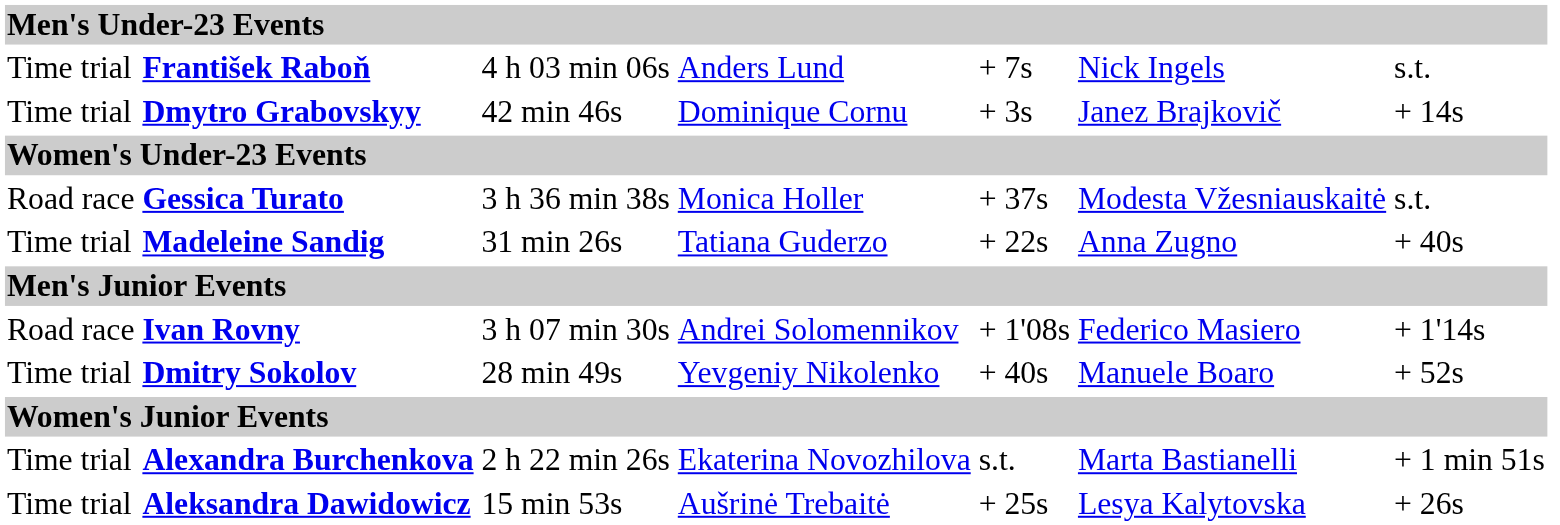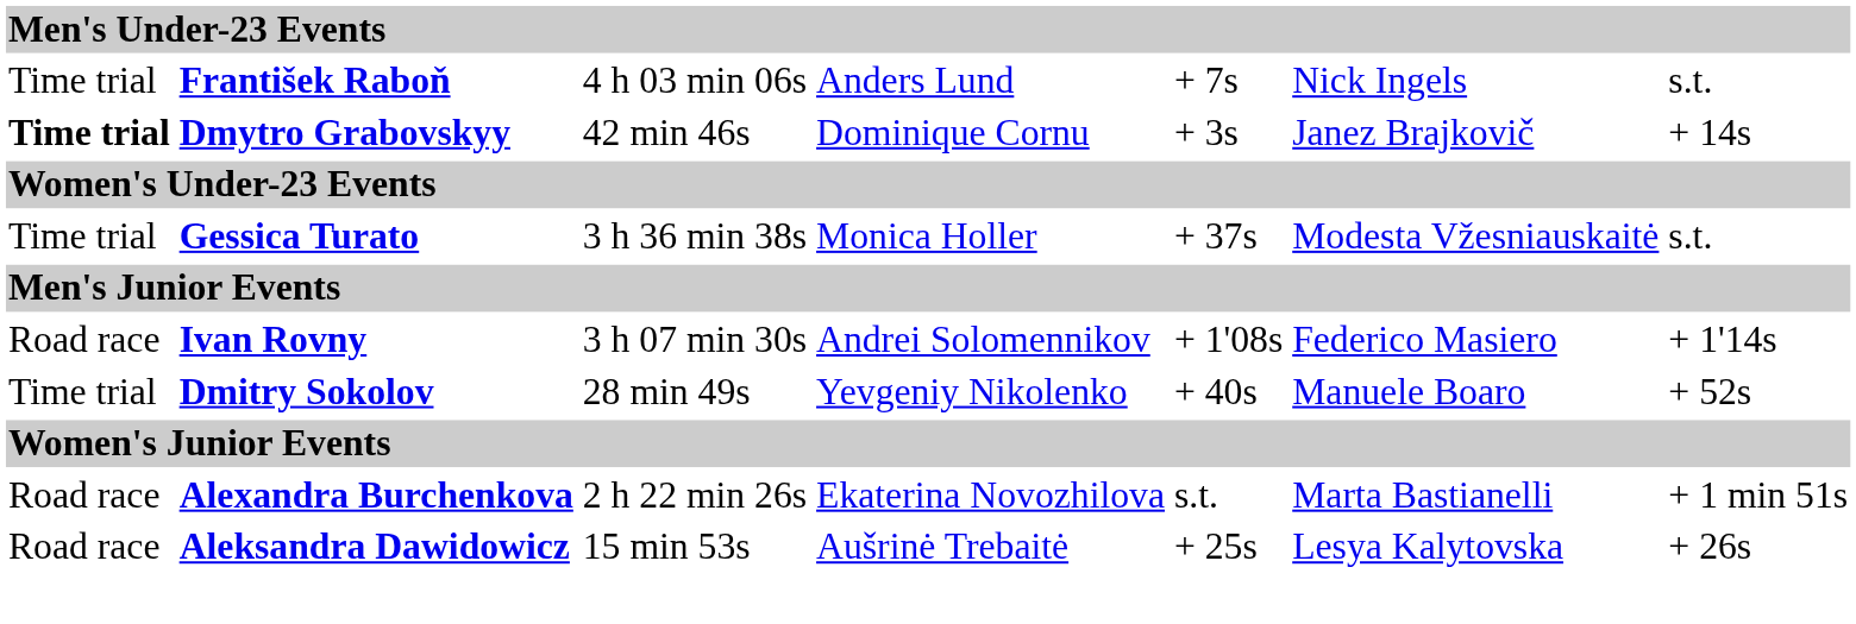 <table>
 <tr bgcolor="#cccccc">
 <td colspan=7><strong>Men's Under-23 Events</strong></td>
 </tr>
 <tr>
 <td>Time trial<br></td>
 <td><strong><a href='#'>František Raboň</a></strong><br><small></small></td>
 <td>4 h 03 min 06s</td>
 <td><a href='#'>Anders Lund</a><br><small></small></td>
 <td>+ 7s</td>
 <td><a href='#'>Nick Ingels</a><br><small></small></td>
 <td>s.t.</td>
 </tr>
 <tr>
-<td>Time trial<br></td>
+<td><strong>Time trial<br></strong></td>
 <td><strong><a href='#'>Dmytro Grabovskyy</a></strong><br><small></small></td>
 <td>42 min 46s</td>
 <td><a href='#'>Dominique Cornu</a><br><small></small></td>
 <td>+ 3s</td>
 <td><a href='#'>Janez Brajkovič</a><br><small></small></td>
 <td>+ 14s</td>
 </tr>
 <tr bgcolor="#cccccc">
 <td colspan=7><strong>Women's Under-23 Events</strong></td>
 </tr>
 <tr>
-<td>Road race<br></td>
+<td>Time trial<br></td>
 <td><strong><a href='#'>Gessica Turato</a></strong><br><small></small></td>
 <td>3 h 36 min 38s</td>
 <td><a href='#'>Monica Holler</a><br><small></small></td>
 <td>+ 37s</td>
 <td><a href='#'>Modesta Vžesniauskaitė</a><br><small></small></td>
 <td>s.t.</td>
-</tr>
-<tr>
-<td>Time trial<br></td>
-<td><strong><a href='#'>Madeleine Sandig</a></strong><br><small></small></td>
-<td>31 min 26s</td>
-<td><a href='#'>Tatiana Guderzo</a><br><small></small></td>
-<td>+ 22s</td>
-<td><a href='#'>Anna Zugno</a><br><small></small></td>
-<td>+ 40s</td>
 </tr>
 <tr bgcolor="#cccccc">
 <td colspan=7><strong>Men's Junior Events</strong></td>
 </tr>
 <tr>
 <td>Road race<br></td>
 <td><strong><a href='#'>Ivan Rovny</a></strong><br><small></small></td>
 <td>3 h 07 min 30s</td>
 <td><a href='#'>Andrei Solomennikov</a><br><small></small></td>
 <td>+ 1'08s</td>
 <td><a href='#'>Federico Masiero</a><br><small></small></td>
 <td>+ 1'14s</td>
 </tr>
 <tr>
 <td>Time trial<br></td>
 <td><strong><a href='#'>Dmitry Sokolov</a></strong><br><small></small></td>
 <td>28 min 49s</td>
 <td><a href='#'>Yevgeniy Nikolenko</a><br><small></small></td>
 <td>+ 40s</td>
 <td><a href='#'>Manuele Boaro</a><br><small></small></td>
 <td>+ 52s</td>
 </tr>
 <tr bgcolor="#cccccc">
 <td colspan=7><strong>Women's Junior Events</strong></td>
 </tr>
 <tr>
-<td>Time trial<br></td>
+<td>Road race<br></td>
 <td><strong><a href='#'>Alexandra Burchenkova</a></strong><br><small></small></td>
 <td>2 h 22 min 26s</td>
 <td><a href='#'>Ekaterina Novozhilova</a><br><small></small></td>
 <td>s.t.</td>
 <td><a href='#'>Marta Bastianelli</a><br><small></small></td>
 <td>+ 1 min 51s</td>
 </tr>
 <tr>
-<td>Time trial<br></td>
+<td>Road race<br></td>
 <td><strong><a href='#'>Aleksandra Dawidowicz</a></strong><br><small></small></td>
 <td>15 min 53s</td>
 <td><a href='#'>Aušrinė Trebaitė</a><br><small></small></td>
 <td>+ 25s</td>
 <td><a href='#'>Lesya Kalytovska</a><br><small></small></td>
 <td>+ 26s</td>
 </tr>
 </table>
